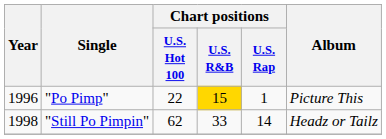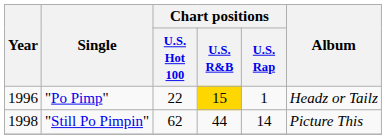 <table class="wikitable">
 <tr>
 <th rowspan="2">Year</th>
 <th rowspan="2">Single</th>
 <th colspan="3">Chart positions</th>
 <th rowspan="2">Album</th>
 </tr>
 <tr>
 <th width="40"><small><a href='#'>U.S. Hot 100</a></small></th>
 <th width="40"><small><a href='#'>U.S. R&B</a></small></th>
 <th width="40"><small><a href='#'>U.S. Rap</a></small></th>
 </tr>
 <tr>
 <td align="center">1996</td>
 <td align="left">"<a href='#'>Po Pimp</a>"</td>
 <td align="center">22</td>
 <td align="center" style="background: gold;">15</td>
 <td align="center">1</td>
-<td align="left" rowspan><em>Picture This</em></td>
+<td align="left"><em>Headz or Tailz</em></td>
 </tr>
 <tr>
 <td align="center">1998</td>
 <td align="left">"<a href='#'>Still Po Pimpin</a>"</td>
 <td align="center">62</td>
-<td align="center">33</td>
+<td align="center">44</td>
 <td align="center">14</td>
-<td align="left"><em>Headz or Tailz</em></td>
+<td align="left" rowspan><em>Picture This</em></td>
 </tr>
 <tr>
 </tr>
 </table>
